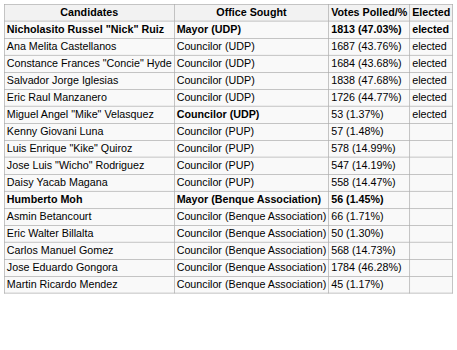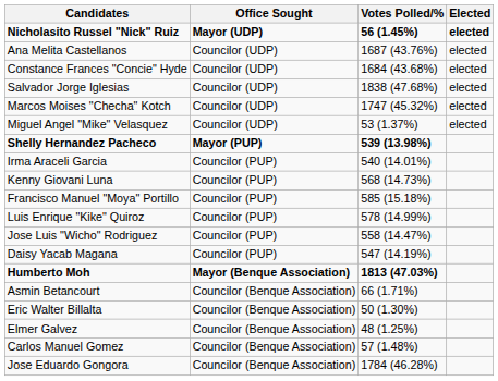 <table class="wikitable" border="1">
 <tr>
 <th>Candidates</th>
 <th>Office Sought</th>
 <th>Votes Polled/%</th>
 <th>Elected</th>
 </tr>
 <tr>
 <td><strong> Nicholasito Russel "Nick" Ruiz</strong></td>
 <td><strong>Mayor (UDP)</strong></td>
-<td><strong>1813  (47.03%)</strong></td>
+<td><strong>56 (1.45%)</strong></td>
 <td><strong>elected</strong></td>
 </tr>
 <tr>
 <td>Ana Melita Castellanos</td>
 <td>Councilor (UDP)</td>
 <td>1687 (43.76%)</td>
 <td>elected</td>
 </tr>
 <tr>
 <td>Constance Frances "Concie" Hyde</td>
 <td>Councilor (UDP)</td>
 <td>1684 (43.68%)</td>
 <td>elected</td>
 </tr>
 <tr>
 <td>Salvador Jorge Iglesias</td>
 <td>Councilor (UDP)</td>
 <td>1838 (47.68%)</td>
 <td>elected</td>
 </tr>
 <tr>
-<td>Eric Raul Manzanero</td>
+<td>Marcos Moises "Checha" Kotch</td>
 <td>Councilor (UDP)</td>
-<td>1726 (44.77%)</td>
+<td>1747 (45.32%)</td>
 <td>elected</td>
 </tr>
 <tr>
 <td>Miguel Angel "Mike" Velasquez</td>
-<td><strong>Councilor (UDP)</strong></td>
+<td>Councilor (UDP)</td>
 <td>53 (1.37%)</td>
 <td>elected</td>
 </tr>
 <tr>
+<td><strong>Shelly Hernandez Pacheco</strong></td>
+<td><strong>Mayor (PUP)</strong></td>
+<td><strong>539 (13.98%)</strong></td>
+<td></td>
+</tr>
+<tr>
+<td>Irma Araceli Garcia</td>
+<td>Councilor (PUP)</td>
+<td>540 (14.01%)</td>
+<td></td>
+</tr>
+<tr>
 <td>Kenny Giovani Luna</td>
 <td>Councilor (PUP)</td>
-<td>57 (1.48%)</td>
+<td>568 (14.73%)</td>
+<td></td>
+</tr>
+<tr>
+<td>Francisco Manuel "Moya" Portillo</td>
+<td>Councilor (PUP)</td>
+<td>585 (15.18%)</td>
 <td></td>
 </tr>
 <tr>
 <td>Luis Enrique "Kike" Quiroz</td>
 <td>Councilor (PUP)</td>
 <td>578 (14.99%)</td>
 <td></td>
 </tr>
 <tr>
 <td>Jose Luis "Wicho" Rodriguez</td>
 <td>Councilor (PUP)</td>
-<td>547 (14.19%)</td>
+<td>558 (14.47%)</td>
 <td></td>
 </tr>
 <tr>
 <td>Daisy Yacab Magana</td>
 <td>Councilor (PUP)</td>
-<td>558 (14.47%)</td>
+<td>547 (14.19%)</td>
 <td></td>
 </tr>
 <tr>
 <td><strong>Humberto Moh</strong></td>
 <td><strong>Mayor (Benque Association)</strong></td>
-<td><strong>56 (1.45%)</strong></td>
+<td><strong>1813  (47.03%)</strong></td>
 <td></td>
 </tr>
 <tr>
 <td>Asmin Betancourt</td>
 <td>Councilor (Benque Association)</td>
 <td>66 (1.71%)</td>
 <td></td>
 </tr>
 <tr>
 <td>Eric Walter Billalta</td>
 <td>Councilor (Benque Association)</td>
 <td>50 (1.30%)</td>
 <td></td>
 </tr>
 <tr>
+<td>Elmer Galvez</td>
+<td>Councilor (Benque Association)</td>
+<td>48 (1.25%)</td>
+<td></td>
+</tr>
+<tr>
 <td>Carlos Manuel Gomez</td>
 <td>Councilor (Benque Association)</td>
-<td>568 (14.73%)</td>
+<td>57 (1.48%)</td>
 <td></td>
 </tr>
 <tr>
 <td>Jose Eduardo Gongora</td>
 <td>Councilor (Benque Association)</td>
 <td>1784 (46.28%)</td>
 <td></td>
 </tr>
-<tr>
-<td>Martin Ricardo Mendez</td>
-<td>Councilor (Benque Association)</td>
-<td>45 (1.17%)</td>
-<td></td>
-</tr>
 </table>
